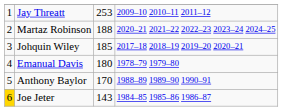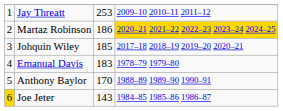 <table class="wikitable">
 <tr>
 </tr>
 <tr>
 <td>1</td>
 <td><a href='#'>Jay Threatt</a></td>
 <td>253</td>
 <td style="font-size:80%;"><a href='#'>2009–10</a> <a href='#'>2010–11</a> <a href='#'>2011–12</a></td>
 </tr>
 <tr>
 <td>2</td>
 <td>Martaz Robinson</td>
-<td>188</td>
-<td style="font-size:80%;"><a href='#'>2020–21</a> <a href='#'>2021–22</a> <a href='#'>2022–23</a> <a href='#'>2023–24</a> <a href='#'>2024–25</a></td>
+<td>186</td>
+<td style="background: gold; font-size:80%;"><a href='#'>2020–21</a> <a href='#'>2021–22</a> <a href='#'>2022–23</a> <a href='#'>2023–24</a> <a href='#'>2024–25</a></td>
 </tr>
 <tr>
 <td>3</td>
 <td>Johquin Wiley</td>
 <td>185</td>
 <td style="font-size:80%;"><a href='#'>2017–18</a> <a href='#'>2018–19</a> <a href='#'>2019–20</a> <a href='#'>2020–21</a></td>
 </tr>
 <tr>
 <td>4</td>
 <td><a href='#'>Emanual Davis</a></td>
-<td>180</td>
+<td>183</td>
 <td style="font-size:80%;"><a href='#'>1978–79</a> <a href='#'>1979–80</a></td>
 </tr>
 <tr>
 <td>5</td>
 <td>Anthony Baylor</td>
 <td>170</td>
 <td style="font-size:80%;"><a href='#'>1988–89</a> <a href='#'>1989–90</a> <a href='#'>1990–91</a></td>
 </tr>
 <tr>
 <td style="background: gold;">6</td>
 <td>Joe Jeter</td>
 <td>143</td>
 <td style="font-size:80%;"><a href='#'>1984–85</a> <a href='#'>1985–86</a> <a href='#'>1986–87</a></td>
 </tr>
 </table>
